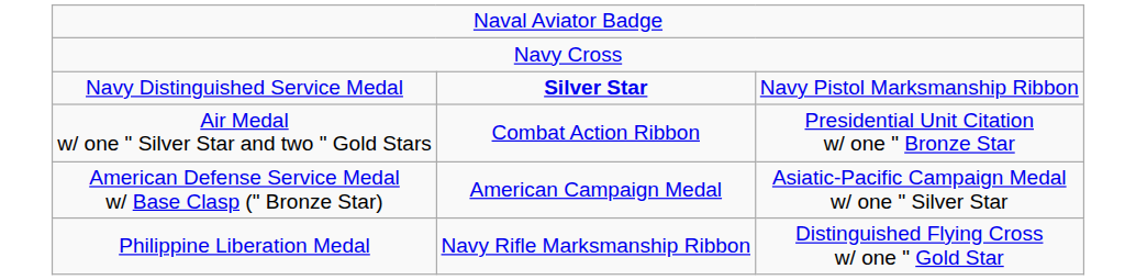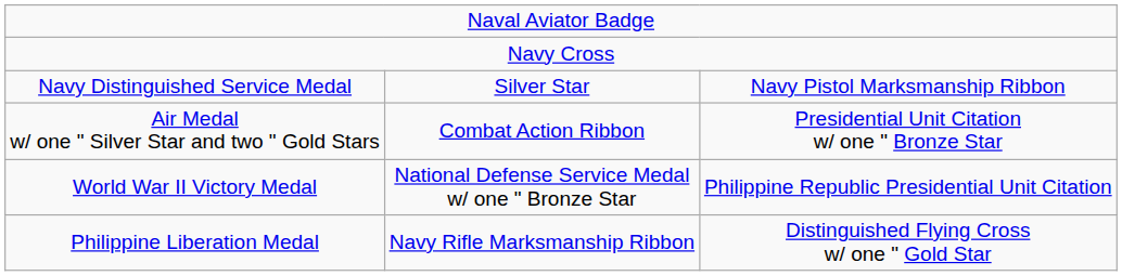 <table class="wikitable" style="margin:1em auto; text-align:center;">
 <tr>
 <td colspan="3"><a href='#'>Naval Aviator Badge</a></td>
 </tr>
 <tr>
 <td colspan="3"><a href='#'>Navy Cross</a></td>
 </tr>
 <tr>
 <td><a href='#'>Navy Distinguished Service Medal</a></td>
-<td><strong><a href='#'>Silver Star</a></strong></td>
+<td><a href='#'>Silver Star</a></td>
 <td><a href='#'>Navy Pistol Marksmanship Ribbon</a></td>
 </tr>
 <tr>
 <td><a href='#'>Air Medal</a><br>w/ one " Silver Star and two " Gold Stars</td>
 <td><a href='#'>Combat Action Ribbon</a></td>
 <td><a href='#'>Presidential Unit Citation</a><br>w/ one " <a href='#'>Bronze Star</a></td>
 </tr>
 <tr>
-<td><a href='#'>American Defense Service Medal</a><br>w/ <a href='#'>Base Clasp</a> (" Bronze Star)</td>
-<td><a href='#'>American Campaign Medal</a></td>
-<td><a href='#'>Asiatic-Pacific Campaign Medal</a><br>w/ one " Silver Star</td>
+<td><a href='#'>World War II Victory Medal</a></td>
+<td><a href='#'>National Defense Service Medal</a><br>w/ one " Bronze Star</td>
+<td><a href='#'>Philippine Republic Presidential Unit Citation</a></td>
 </tr>
 <tr>
 <td><a href='#'>Philippine Liberation Medal</a></td>
 <td><a href='#'>Navy Rifle Marksmanship Ribbon</a></td>
 <td><a href='#'>Distinguished Flying Cross</a><br>w/ one " <a href='#'>Gold Star</a></td>
 </tr>
 </table>
